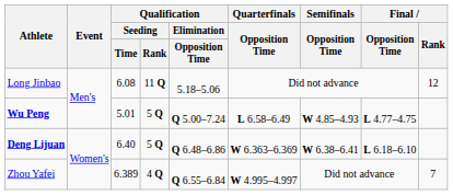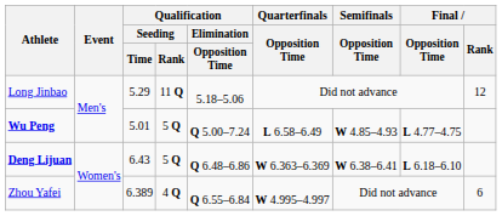 <table class=wikitable style=font-size:90%;text-align:center>
 <tr>
 <th rowspan=3>Athlete</th>
 <th rowspan=3>Event</th>
 <th colspan="3">Qualification</th>
 <th>Quarterfinals</th>
 <th>Semifinals</th>
 <th colspan="2">Final / </th>
 </tr>
 <tr style="font-size:95%">
 <th colspan="2">Seeding</th>
 <th>Elimination</th>
 <th rowspan=2>Opposition<br>Time</th>
 <th rowspan=2>Opposition<br>Time</th>
 <th rowspan=2>Opposition<br>Time</th>
 <th rowspan=2>Rank</th>
 </tr>
 <tr style="font-size:95%">
 <th>Time</th>
 <th>Rank</th>
 <th>Opposition<br>Time</th>
 </tr>
 <tr>
 <td align=left><a href='#'>Long Jinbao</a></td>
 <td align=left rowspan=2><a href='#'>Men's</a></td>
-<td>6.08</td>
+<td>5.29</td>
 <td>11 <strong>Q</strong></td>
 <td><br>5.18–5.06</td>
 <td colspan=3>Did not advance</td>
 <td>12</td>
 </tr>
 <tr>
 <td align=left><strong><a href='#'>Wu Peng</a></strong></td>
 <td>5.01</td>
 <td>5 <strong>Q</strong></td>
 <td><br><strong>Q</strong> 5.00–7.24</td>
 <td><br><strong>L</strong> 6.58–6.49</td>
 <td><br><strong>W</strong> 4.85–4.93</td>
 <td><br><strong>L</strong> 4.77–4.75</td>
 <td></td>
 </tr>
 <tr>
 <td align=left><strong><a href='#'>Deng Lijuan</a></strong></td>
 <td align=left rowspan=2><a href='#'>Women's</a></td>
-<td>6.40</td>
+<td>6.43</td>
 <td>5 <strong>Q</strong></td>
 <td><br><strong>Q</strong> 6.48–6.86</td>
 <td><br><strong>W</strong> 6.363–6.369</td>
 <td><br><strong>W</strong> 6.38–6.41</td>
 <td><br><strong>L</strong> 6.18–6.10</td>
 <td></td>
 </tr>
 <tr>
 <td align=left><a href='#'>Zhou Yafei</a></td>
 <td>6.389</td>
 <td>4 <strong>Q</strong></td>
 <td><br><strong>Q</strong> 6.55–6.84</td>
 <td><br><strong>W</strong> 4.995–4.997</td>
 <td colspan=2>Did not advance</td>
-<td>7</td>
+<td>6</td>
 </tr>
 </table>
